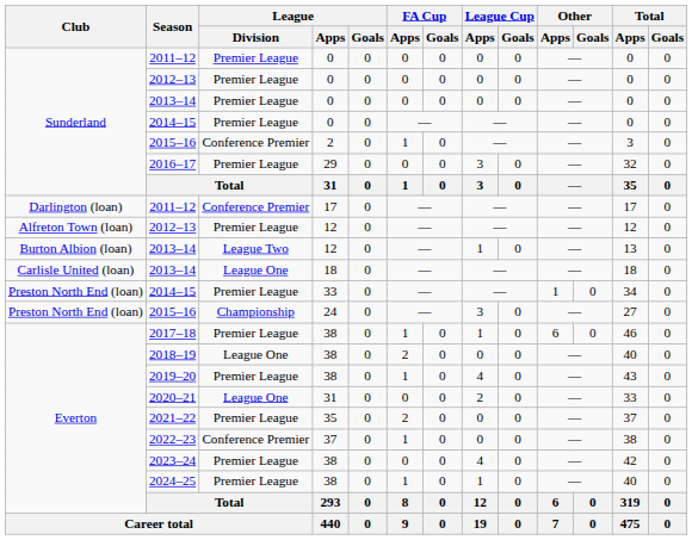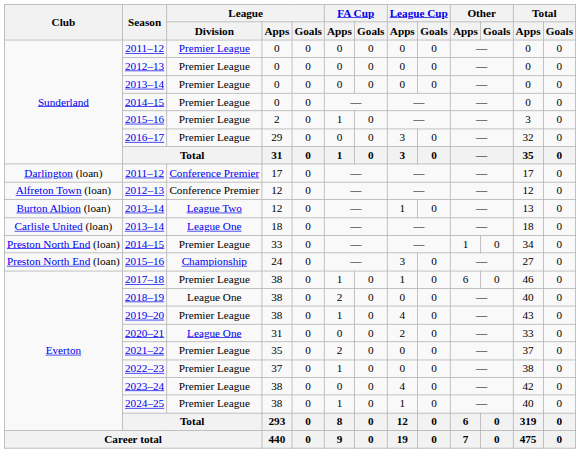 <table class="wikitable" style="text-align: center;">
 <tr>
 <th rowspan="2">Club</th>
 <th rowspan="2">Season</th>
 <th colspan="3">League</th>
 <th colspan="2"><a href='#'>FA Cup</a></th>
 <th colspan="2"><a href='#'>League Cup</a></th>
 <th colspan="2">Other</th>
 <th colspan="2">Total</th>
 </tr>
 <tr>
 <th>Division</th>
 <th>Apps</th>
 <th>Goals</th>
 <th>Apps</th>
 <th>Goals</th>
 <th>Apps</th>
 <th>Goals</th>
 <th>Apps</th>
 <th>Goals</th>
 <th>Apps</th>
 <th>Goals</th>
 </tr>
 <tr>
 <td rowspan="7"><a href='#'>Sunderland</a></td>
 <td><a href='#'>2011–12</a></td>
 <td><a href='#'>Premier League</a></td>
 <td>0</td>
 <td>0</td>
 <td>0</td>
 <td>0</td>
 <td>0</td>
 <td>0</td>
 <td colspan="2">—</td>
 <td>0</td>
 <td>0</td>
 </tr>
 <tr>
 <td><a href='#'>2012–13</a></td>
 <td>Premier League</td>
 <td>0</td>
 <td>0</td>
 <td>0</td>
 <td>0</td>
 <td>0</td>
 <td>0</td>
 <td colspan="2">—</td>
 <td>0</td>
 <td>0</td>
 </tr>
 <tr>
 <td><a href='#'>2013–14</a></td>
 <td>Premier League</td>
 <td>0</td>
 <td>0</td>
 <td>0</td>
 <td>0</td>
 <td>0</td>
 <td>0</td>
 <td colspan="2">—</td>
 <td>0</td>
 <td>0</td>
 </tr>
 <tr>
 <td><a href='#'>2014–15</a></td>
 <td>Premier League</td>
 <td>0</td>
 <td>0</td>
 <td colspan="2">—</td>
 <td colspan="2">—</td>
 <td colspan="2">—</td>
 <td>0</td>
 <td>0</td>
 </tr>
 <tr>
 <td><a href='#'>2015–16</a></td>
-<td>Conference Premier</td>
+<td>Premier League</td>
 <td>2</td>
 <td>0</td>
 <td>1</td>
 <td>0</td>
 <td colspan="2">—</td>
 <td colspan="2">—</td>
 <td>3</td>
 <td>0</td>
 </tr>
 <tr>
 <td><a href='#'>2016–17</a></td>
 <td>Premier League</td>
 <td>29</td>
 <td>0</td>
 <td>0</td>
 <td>0</td>
 <td>3</td>
 <td>0</td>
 <td colspan="2">—</td>
 <td>32</td>
 <td>0</td>
 </tr>
 <tr>
 <th colspan="2">Total</th>
 <th>31</th>
 <th>0</th>
 <th>1</th>
 <th>0</th>
 <th>3</th>
 <th>0</th>
 <th colspan="2">—</th>
 <th>35</th>
 <th>0</th>
 </tr>
 <tr>
 <td><a href='#'>Darlington</a> (loan)</td>
 <td><a href='#'>2011–12</a></td>
 <td><a href='#'>Conference Premier</a></td>
 <td>17</td>
 <td>0</td>
 <td colspan="2">—</td>
 <td colspan="2">—</td>
 <td colspan="2">—</td>
 <td>17</td>
 <td>0</td>
 </tr>
 <tr>
 <td><a href='#'>Alfreton Town</a> (loan)</td>
 <td><a href='#'>2012–13</a></td>
-<td>Premier League</td>
+<td>Conference Premier</td>
 <td>12</td>
 <td>0</td>
 <td colspan="2">—</td>
 <td colspan="2">—</td>
 <td colspan="2">—</td>
 <td>12</td>
 <td>0</td>
 </tr>
 <tr>
 <td><a href='#'>Burton Albion</a> (loan)</td>
 <td><a href='#'>2013–14</a></td>
 <td><a href='#'>League Two</a></td>
 <td>12</td>
 <td>0</td>
 <td colspan="2">—</td>
 <td>1</td>
 <td>0</td>
 <td colspan="2">—</td>
 <td>13</td>
 <td>0</td>
 </tr>
 <tr>
 <td><a href='#'>Carlisle United</a> (loan)</td>
 <td><a href='#'>2013–14</a></td>
 <td><a href='#'>League One</a></td>
 <td>18</td>
 <td>0</td>
 <td colspan="2">—</td>
 <td colspan="2">—</td>
 <td colspan="2">—</td>
 <td>18</td>
 <td>0</td>
 </tr>
 <tr>
 <td><a href='#'>Preston North End</a> (loan)</td>
 <td><a href='#'>2014–15</a></td>
 <td>Premier League</td>
 <td>33</td>
 <td>0</td>
 <td colspan="2">—</td>
 <td colspan="2">—</td>
 <td>1</td>
 <td>0</td>
 <td>34</td>
 <td>0</td>
 </tr>
 <tr>
 <td><a href='#'>Preston North End</a> (loan)</td>
 <td><a href='#'>2015–16</a></td>
 <td><a href='#'>Championship</a></td>
 <td>24</td>
 <td>0</td>
 <td colspan="2">—</td>
 <td>3</td>
 <td>0</td>
 <td colspan="2">—</td>
 <td>27</td>
 <td>0</td>
 </tr>
 <tr>
 <td rowspan="9"><a href='#'>Everton</a></td>
 <td><a href='#'>2017–18</a></td>
 <td>Premier League</td>
 <td>38</td>
 <td>0</td>
 <td>1</td>
 <td>0</td>
 <td>1</td>
 <td>0</td>
 <td>6</td>
 <td>0</td>
 <td>46</td>
 <td>0</td>
 </tr>
 <tr>
 <td><a href='#'>2018–19</a></td>
 <td>League One</td>
 <td>38</td>
 <td>0</td>
 <td>2</td>
 <td>0</td>
 <td>0</td>
 <td>0</td>
 <td colspan="2">—</td>
 <td>40</td>
 <td>0</td>
 </tr>
 <tr>
 <td><a href='#'>2019–20</a></td>
 <td>Premier League</td>
 <td>38</td>
 <td>0</td>
 <td>1</td>
 <td>0</td>
 <td>4</td>
 <td>0</td>
 <td colspan="2">—</td>
 <td>43</td>
 <td>0</td>
 </tr>
 <tr>
 <td><a href='#'>2020–21</a></td>
 <td><a href='#'>League One</a></td>
 <td>31</td>
 <td>0</td>
 <td>0</td>
 <td>0</td>
 <td>2</td>
 <td>0</td>
 <td colspan="2">—</td>
 <td>33</td>
 <td>0</td>
 </tr>
 <tr>
 <td><a href='#'>2021–22</a></td>
 <td>Premier League</td>
 <td>35</td>
 <td>0</td>
 <td>2</td>
 <td>0</td>
 <td>0</td>
 <td>0</td>
 <td colspan="2">—</td>
 <td>37</td>
 <td>0</td>
 </tr>
 <tr>
 <td><a href='#'>2022–23</a></td>
-<td>Conference Premier</td>
+<td>Premier League</td>
 <td>37</td>
 <td>0</td>
 <td>1</td>
 <td>0</td>
 <td>0</td>
 <td>0</td>
 <td colspan="2">—</td>
 <td>38</td>
 <td>0</td>
 </tr>
 <tr>
 <td><a href='#'>2023–24</a></td>
 <td>Premier League</td>
 <td>38</td>
 <td>0</td>
 <td>0</td>
 <td>0</td>
 <td>4</td>
 <td>0</td>
 <td colspan="2">—</td>
 <td>42</td>
 <td>0</td>
 </tr>
 <tr>
 <td><a href='#'>2024–25</a></td>
 <td>Premier League</td>
 <td>38</td>
 <td>0</td>
 <td>1</td>
 <td>0</td>
 <td>1</td>
 <td>0</td>
 <td colspan="2">—</td>
 <td>40</td>
 <td>0</td>
 </tr>
 <tr>
 <th colspan="2">Total</th>
 <th>293</th>
 <th>0</th>
 <th>8</th>
 <th>0</th>
 <th>12</th>
 <th>0</th>
 <th>6</th>
 <th>0</th>
 <th>319</th>
 <th>0</th>
 </tr>
 <tr>
 <th colspan="3">Career total</th>
 <th>440</th>
 <th>0</th>
 <th>9</th>
 <th>0</th>
 <th>19</th>
 <th>0</th>
 <th>7</th>
 <th>0</th>
 <th>475</th>
 <th>0</th>
 </tr>
 </table>
